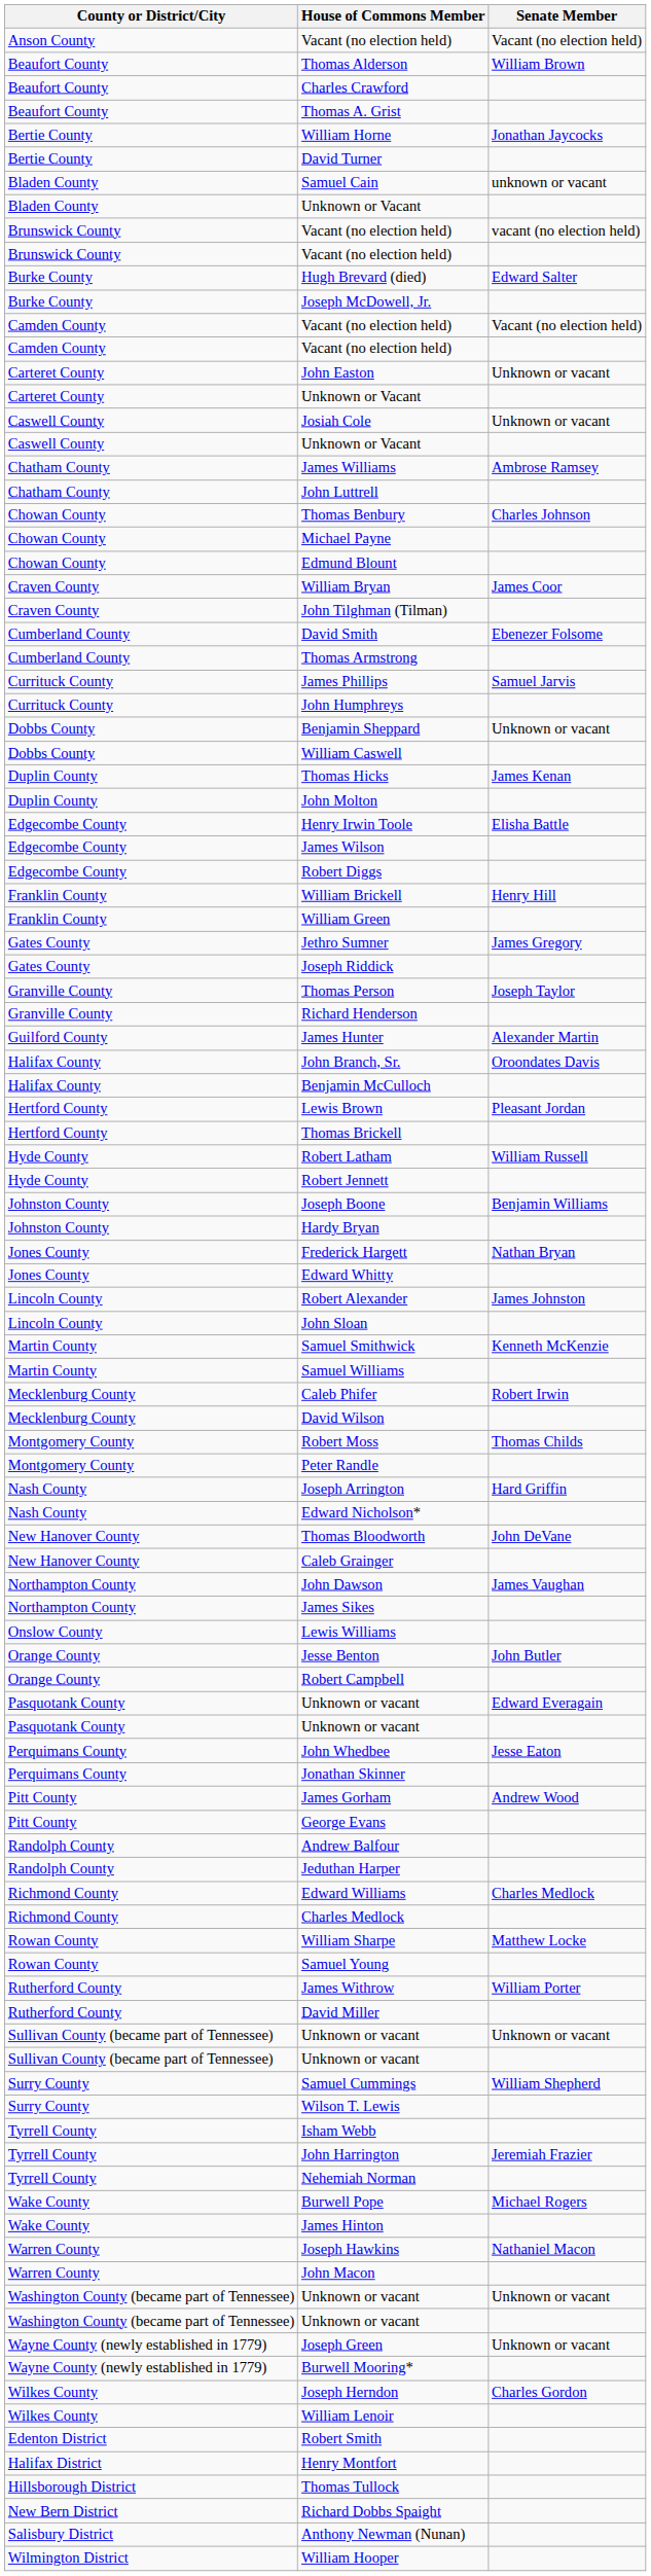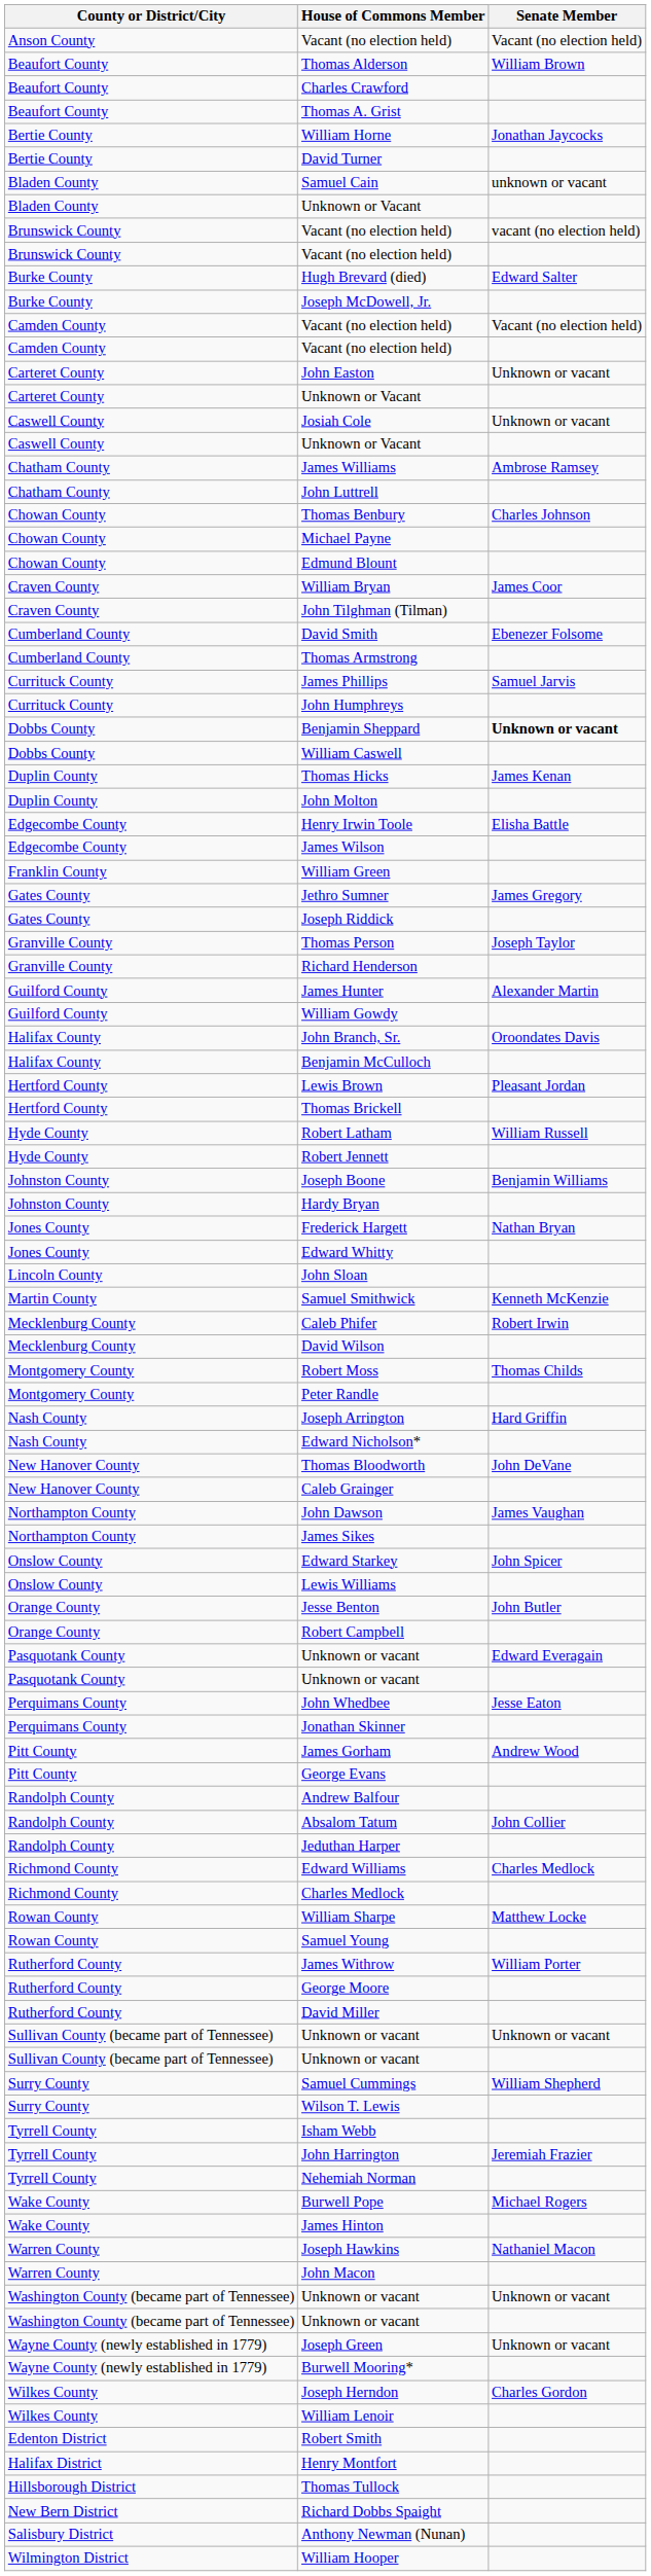 <table class="wikitable sortable">
 <tr>
 <th>County or District/City</th>
 <th>House of Commons Member</th>
 <th>Senate Member</th>
 </tr>
 <tr>
 <td><a href='#'>Anson County</a></td>
 <td>Vacant (no election held)</td>
 <td>Vacant (no election held)</td>
 </tr>
 <tr>
 <td><a href='#'>Beaufort County</a></td>
 <td data-sort-value="Alderson, Thomas"><a href='#'>Thomas Alderson</a></td>
 <td data-sort-value="Brown, William"><a href='#'>William Brown</a></td>
 </tr>
 <tr>
 <td><a href='#'>Beaufort County</a></td>
 <td data-sort-value="Crawford, Charles"><a href='#'>Charles Crawford</a></td>
 <td></td>
 </tr>
 <tr>
 <td><a href='#'>Beaufort County</a></td>
 <td data-sort-value="Grist, Thomas A."><a href='#'>Thomas A. Grist</a></td>
 <td></td>
 </tr>
 <tr>
 <td><a href='#'>Bertie County</a></td>
 <td data-sort-value="Horne, William"><a href='#'>William Horne</a></td>
 <td data-sort-value="Jaycocks, Jonathan"><a href='#'>Jonathan Jaycocks</a></td>
 </tr>
 <tr>
 <td><a href='#'>Bertie County</a></td>
 <td data-sort-value="Turner, David"><a href='#'>David Turner</a></td>
 <td></td>
 </tr>
 <tr>
 <td><a href='#'>Bladen County</a></td>
 <td data-sort-value="Cain, Samuel"><a href='#'>Samuel Cain</a></td>
 <td>unknown or vacant</td>
 </tr>
 <tr>
 <td><a href='#'>Bladen County</a></td>
 <td>Unknown or Vacant</td>
 <td></td>
 </tr>
 <tr>
 <td><a href='#'>Brunswick County</a></td>
 <td>Vacant (no election held)</td>
 <td>vacant (no election held)</td>
 </tr>
 <tr>
 <td><a href='#'>Brunswick County</a></td>
 <td>Vacant (no election held)</td>
 <td></td>
 </tr>
 <tr>
 <td><a href='#'>Burke County</a></td>
 <td data-sort-value="Brevard, Hugh"><a href='#'>Hugh Brevard</a> (died)</td>
 <td data-sort-value="Salter, Edward"><a href='#'>Edward Salter</a></td>
 </tr>
 <tr>
 <td><a href='#'>Burke County</a></td>
 <td data-sort-value="McDowell, Joseph, Jr."><a href='#'>Joseph McDowell, Jr.</a></td>
 <td></td>
 </tr>
 <tr>
 <td><a href='#'>Camden County</a></td>
 <td>Vacant (no election held)</td>
 <td>Vacant (no election held)</td>
 </tr>
 <tr>
 <td><a href='#'>Camden County</a></td>
 <td>Vacant (no election held)</td>
 <td></td>
 </tr>
 <tr>
 <td><a href='#'>Carteret County</a></td>
 <td data-sort-value="Easton, John"><a href='#'>John Easton</a></td>
 <td>Unknown or vacant</td>
 </tr>
 <tr>
 <td><a href='#'>Carteret County</a></td>
 <td>Unknown or Vacant</td>
 <td></td>
 </tr>
 <tr>
 <td><a href='#'>Caswell County</a></td>
 <td data-sort-value="Cole, Josiah"><a href='#'>Josiah Cole</a></td>
 <td>Unknown or vacant</td>
 </tr>
 <tr>
 <td><a href='#'>Caswell County</a></td>
 <td>Unknown or Vacant</td>
 <td></td>
 </tr>
 <tr>
 <td><a href='#'>Chatham County</a></td>
 <td data-sort-value="Williams, James"><a href='#'>James Williams</a></td>
 <td data-sort-value="Ramsey, Ambrose"><a href='#'>Ambrose Ramsey</a></td>
 </tr>
 <tr>
 <td><a href='#'>Chatham County</a></td>
 <td data-sort-value="Luttrell, John"><a href='#'>John Luttrell</a></td>
 <td></td>
 </tr>
 <tr>
 <td><a href='#'>Chowan County</a></td>
 <td data-sort-value="Benbury, Thomas"><a href='#'>Thomas Benbury</a></td>
 <td data-sort-value="Johnson, Charles"><a href='#'>Charles Johnson</a></td>
 </tr>
 <tr>
 <td><a href='#'>Chowan County</a></td>
 <td data-sort-value="Payne, Michael"><a href='#'>Michael Payne</a></td>
 </tr>
 <tr>
 <td><a href='#'>Chowan County</a></td>
 <td data-sort-value="Blount, Edmund"><a href='#'>Edmund Blount</a></td>
 <td></td>
 </tr>
 <tr>
 <td><a href='#'>Craven County</a></td>
 <td data-sort-value="Bryan, William"><a href='#'>William Bryan</a></td>
 <td data-sort-value="Coor, James"><a href='#'>James Coor</a></td>
 </tr>
 <tr>
 <td><a href='#'>Craven County</a></td>
 <td data-sort-value="Tilghman, John"><a href='#'>John Tilghman</a> (Tilman)</td>
 <td></td>
 </tr>
 <tr>
 <td><a href='#'>Cumberland County</a></td>
 <td data-sort-value="Smith, David"><a href='#'>David Smith</a></td>
 <td data-sort-value="Folsome, Ebenezer"><a href='#'>Ebenezer Folsome</a></td>
 </tr>
 <tr>
 <td><a href='#'>Cumberland County</a></td>
 <td data-sort-value="Armstrong, Thomas"><a href='#'>Thomas Armstrong</a></td>
 <td></td>
 </tr>
 <tr>
 <td><a href='#'>Currituck County</a></td>
 <td data-sort-value="Phillips, James"><a href='#'>James Phillips</a></td>
 <td data-sort-value="Jarvis, Samuel"><a href='#'>Samuel Jarvis</a></td>
 </tr>
 <tr>
 <td><a href='#'>Currituck County</a></td>
 <td data-sort-value="Humphreys, John"><a href='#'>John Humphreys</a></td>
 <td></td>
 </tr>
 <tr>
 <td><a href='#'>Dobbs County</a></td>
 <td data-sort-value="Sheppard, Benjamin"><a href='#'>Benjamin Sheppard</a></td>
-<td>Unknown or vacant</td>
+<td><strong>Unknown or vacant</strong></td>
 </tr>
 <tr>
 <td><a href='#'>Dobbs County</a></td>
 <td data-sort-value="Caswell, William"><a href='#'>William Caswell</a></td>
 <td></td>
 </tr>
 <tr>
 <td><a href='#'>Duplin County</a></td>
 <td data-sort-value="Hicks, Thomas"><a href='#'>Thomas Hicks</a></td>
 <td data-sort-value="Kenan, James"><a href='#'>James Kenan</a></td>
 </tr>
 <tr>
 <td><a href='#'>Duplin County</a></td>
 <td data-sort-value="Molton, John"><a href='#'>John Molton</a></td>
 <td></td>
 </tr>
 <tr>
 <td><a href='#'>Edgecombe County</a></td>
 <td data-sort-value="Toole, Henry Irwin"><a href='#'>Henry Irwin Toole</a></td>
 <td data-sort-value="Battle, Elisha"><a href='#'>Elisha Battle</a></td>
 </tr>
 <tr>
 <td><a href='#'>Edgecombe County</a></td>
 <td data-sort-value="Wilson, James"><a href='#'>James Wilson</a></td>
 <td></td>
-</tr>
-<tr>
-<td><a href='#'>Edgecombe County</a></td>
-<td data-sort-value="Diggs, Robert"><a href='#'>Robert Diggs</a></td>
-<td></td>
-</tr>
-<tr>
-<td><a href='#'>Franklin County</a></td>
-<td data-sort-value="Brickell, William"><a href='#'>William Brickell</a></td>
-<td data-sort-value="Hill, Henry"><a href='#'>Henry Hill</a></td>
 </tr>
 <tr>
 <td><a href='#'>Franklin County</a></td>
 <td data-sort-value="Green, William"><a href='#'>William Green</a></td>
 <td></td>
 </tr>
 <tr>
 <td><a href='#'>Gates County</a></td>
 <td data-sort-value="Sumner, Jethro"><a href='#'>Jethro Sumner</a></td>
 <td data-sort-value="Gregory, James"><a href='#'>James Gregory</a></td>
 </tr>
 <tr>
 <td><a href='#'>Gates County</a></td>
 <td data-sort-value="Riddick, Joseph"><a href='#'>Joseph Riddick</a></td>
 <td></td>
 </tr>
 <tr>
 <td><a href='#'>Granville County</a></td>
 <td data-sort-value="Person, Thomas"><a href='#'>Thomas Person</a></td>
 <td data-sort-value="Taylor, Joseph"><a href='#'>Joseph Taylor</a></td>
 </tr>
 <tr>
 <td><a href='#'>Granville County</a></td>
 <td data-sort-value="Henderson, Richard"><a href='#'>Richard Henderson</a></td>
 <td></td>
 </tr>
 <tr>
 <td><a href='#'>Guilford County</a></td>
 <td data-sort-value="Hunter, James"><a href='#'>James Hunter</a></td>
 <td data-sort-value="Martin, Alexander"><a href='#'>Alexander Martin</a></td>
+</tr>
+<tr>
+<td><a href='#'>Guilford County</a></td>
+<td data-sort-value="Gowdy, William"><a href='#'>William Gowdy</a></td>
+<td></td>
 </tr>
 <tr>
 <td><a href='#'>Halifax County</a></td>
 <td data-sort-value="Branch, John, Sr."><a href='#'>John Branch, Sr.</a></td>
 <td data-sort-value="Davis, Oroondates"><a href='#'>Oroondates Davis</a></td>
 </tr>
 <tr>
 <td><a href='#'>Halifax County</a></td>
 <td data-sort-value="McCulloch, Benjamin"><a href='#'>Benjamin McCulloch</a></td>
 <td></td>
 </tr>
 <tr>
 <td><a href='#'>Hertford County</a></td>
 <td data-sort-value="Brown, Lewis"><a href='#'>Lewis Brown</a></td>
 <td data-sort-value="Jordan, Pleasant"><a href='#'>Pleasant Jordan</a></td>
 </tr>
 <tr>
 <td><a href='#'>Hertford County</a></td>
 <td data-sort-value="Brickell, Thomas"><a href='#'>Thomas Brickell</a></td>
 <td></td>
 </tr>
 <tr>
 <td><a href='#'>Hyde County</a></td>
 <td data-sort-value="Latham, Robert"><a href='#'>Robert Latham</a></td>
 <td data-sort-value="Russell, William"><a href='#'>William Russell</a></td>
 </tr>
 <tr>
 <td><a href='#'>Hyde County</a></td>
 <td data-sort-value="Jennett, Robert"><a href='#'>Robert Jennett</a></td>
 <td></td>
 </tr>
 <tr>
 <td><a href='#'>Johnston County</a></td>
 <td data-sort-value="Boone, Joseph"><a href='#'>Joseph Boone</a></td>
 <td data-sort-value="Williams, Benjamin"><a href='#'>Benjamin Williams</a></td>
 </tr>
 <tr>
 <td><a href='#'>Johnston County</a></td>
 <td data-sort-value="Bryan, Hardy"><a href='#'>Hardy Bryan</a></td>
 <td></td>
 </tr>
 <tr>
 <td><a href='#'>Jones County</a></td>
 <td data-sort-value="Hargett, Frederick"><a href='#'>Frederick Hargett</a></td>
 <td data-sort-value="Bryan, Nathan"><a href='#'>Nathan Bryan</a></td>
 </tr>
 <tr>
 <td><a href='#'>Jones County</a></td>
 <td data-sort-value="Whitty, Edward"><a href='#'>Edward Whitty</a></td>
 <td></td>
 </tr>
 <tr>
 <td><a href='#'>Lincoln County</a></td>
-<td data-sort-value="Alexander, Robert"><a href='#'>Robert Alexander</a></td>
-<td data-sort-value="Johnston, James"><a href='#'>James Johnston</a></td>
-</tr>
-<tr>
-<td><a href='#'>Lincoln County</a></td>
 <td data-sort-value="Sloan, John"><a href='#'>John Sloan</a></td>
 <td></td>
 </tr>
 <tr>
 <td><a href='#'>Martin County</a></td>
 <td data-sort-value="Smithwick, Samuel"><a href='#'>Samuel Smithwick</a></td>
 <td data-sort-value="McKenzie, Kenneth"><a href='#'>Kenneth McKenzie</a></td>
-</tr>
-<tr>
-<td><a href='#'>Martin County</a></td>
-<td data-sort-value="Williams, Samuel"><a href='#'>Samuel Williams</a></td>
-<td></td>
 </tr>
 <tr>
 <td><a href='#'>Mecklenburg County</a></td>
 <td data-sort-value="Phifer, Caleb"><a href='#'>Caleb Phifer</a></td>
 <td data-sort-value="Irwin, Robert"><a href='#'>Robert Irwin</a></td>
 </tr>
 <tr>
 <td><a href='#'>Mecklenburg County</a></td>
 <td data-sort-value="Wilson, David"><a href='#'>David Wilson</a></td>
 <td></td>
 </tr>
 <tr>
 <td><a href='#'>Montgomery County</a></td>
 <td data-sort-value="Moss, Robert"><a href='#'>Robert Moss</a></td>
 <td data-sort-value="Childs, Thomas"><a href='#'>Thomas Childs</a></td>
 </tr>
 <tr>
 <td><a href='#'>Montgomery County</a></td>
 <td data-sort-value="Randle, Peter"><a href='#'>Peter Randle</a></td>
 <td></td>
 </tr>
 <tr>
 <td><a href='#'>Nash County</a></td>
 <td data-sort-value="Arrington, Joseph"><a href='#'>Joseph Arrington</a></td>
 <td data-sort-value="Griffin, Hard"><a href='#'>Hard Griffin</a></td>
 </tr>
 <tr>
 <td><a href='#'>Nash County</a></td>
 <td data-sort-value="Nicholson, Edward"><a href='#'>Edward Nicholson</a>*</td>
 <td></td>
 </tr>
 <tr>
 <td><a href='#'>New Hanover County</a></td>
 <td data-sort-value="Bloodworth, Thomas"><a href='#'>Thomas Bloodworth</a></td>
 <td data-sort-value="Davane, John"><a href='#'>John DeVane</a></td>
 </tr>
 <tr>
 <td><a href='#'>New Hanover County</a></td>
 <td data-sort-value="Grainger, Caleb"><a href='#'>Caleb Grainger</a></td>
 <td></td>
 </tr>
 <tr>
 <td><a href='#'>Northampton County</a></td>
 <td data-sort-value="Dawson, John"><a href='#'>John Dawson</a></td>
 <td data-sort-value="Vaughan, James"><a href='#'>James Vaughan</a></td>
 </tr>
 <tr>
 <td><a href='#'>Northampton County</a></td>
 <td data-sort-value="Sikes, James"><a href='#'>James Sikes</a></td>
 <td></td>
 </tr>
 <tr>
 <td><a href='#'>Onslow County</a></td>
+<td data-sort-value="Starkey, Edward"><a href='#'>Edward Starkey</a></td>
+<td data-sort-value="Spicer, John"><a href='#'>John Spicer</a></td>
+</tr>
+<tr>
+<td><a href='#'>Onslow County</a></td>
 <td data-sort-value="Williams, Lewis"><a href='#'>Lewis Williams</a></td>
 <td></td>
 </tr>
 <tr>
 <td><a href='#'>Orange County</a></td>
 <td data-sort-value="Benton, Jesse"><a href='#'>Jesse Benton</a></td>
 <td data-sort-value="Butler, John"><a href='#'>John Butler</a></td>
 </tr>
 <tr>
 <td><a href='#'>Orange County</a></td>
 <td data-sort-value="Campbell, Robert"><a href='#'>Robert Campbell</a></td>
 <td></td>
 </tr>
 <tr>
 <td><a href='#'>Pasquotank County</a></td>
 <td>Unknown or vacant</td>
 <td data-sort-value="Everagain, Edward"><a href='#'>Edward Everagain</a></td>
 </tr>
 <tr>
 <td><a href='#'>Pasquotank County</a></td>
 <td>Unknown or vacant</td>
 <td></td>
 </tr>
 <tr>
 <td><a href='#'>Perquimans County</a></td>
 <td data-sort-value="Whedbee, John"><a href='#'>John Whedbee</a></td>
 <td data-sort-value="Eaton, Jesse"><a href='#'>Jesse Eaton</a></td>
 </tr>
 <tr>
 <td><a href='#'>Perquimans County</a></td>
 <td data-sort-value="Skinner, Jonathan"><a href='#'>Jonathan Skinner</a></td>
 <td></td>
 </tr>
 <tr>
 <td><a href='#'>Pitt County</a></td>
 <td data-sort-value="Gorham, James"><a href='#'>James Gorham</a></td>
 <td data-sort-value="Wood, Andrew"><a href='#'>Andrew Wood</a></td>
 </tr>
 <tr>
 <td><a href='#'>Pitt County</a></td>
 <td data-sort-value="Evans, George"><a href='#'>George Evans</a></td>
 <td></td>
 </tr>
 <tr>
 <td><a href='#'>Randolph County</a></td>
 <td data-sort-value="Balfour, Andrew"><a href='#'>Andrew Balfour</a></td>
 <td></td>
 </tr>
 <tr>
 <td><a href='#'>Randolph County</a></td>
+<td data-sort-value="Tatum, Absalom"><a href='#'>Absalom Tatum</a></td>
+<td data-sort-value="Collier, John"><a href='#'>John Collier</a></td>
+</tr>
+<tr>
+<td><a href='#'>Randolph County</a></td>
 <td data-sort-value="Harper, Jeduthan"><a href='#'>Jeduthan Harper</a></td>
 <td></td>
 </tr>
 <tr>
 <td><a href='#'>Richmond County</a></td>
 <td data-sort-value="Williams, Edward"><a href='#'>Edward Williams</a></td>
 <td data-sort-value="Medlock, Charles"><a href='#'>Charles Medlock</a></td>
 </tr>
 <tr>
 <td><a href='#'>Richmond County</a></td>
 <td data-sort-value="Medlock, Charles"><a href='#'>Charles Medlock</a></td>
 <td></td>
 </tr>
 <tr>
 <td><a href='#'>Rowan County</a></td>
 <td data-sort-value="Sharpe, William"><a href='#'>William Sharpe</a></td>
 <td data-sort-value="Locke, Matthew"><a href='#'>Matthew Locke</a></td>
 </tr>
 <tr>
 <td><a href='#'>Rowan County</a></td>
 <td data-sort-value="Young, Samuel"><a href='#'>Samuel Young</a></td>
 <td></td>
 </tr>
 <tr>
 <td><a href='#'>Rutherford County</a></td>
 <td data-sort-value="Withrow, James"><a href='#'>James Withrow</a></td>
 <td data-sort-value="Porter, William"><a href='#'>William Porter</a></td>
+</tr>
+<tr>
+<td><a href='#'>Rutherford County</a></td>
+<td data-sort-value="Moore, George"><a href='#'>George Moore</a></td>
+<td></td>
 </tr>
 <tr>
 <td><a href='#'>Rutherford County</a></td>
 <td data-sort-value="Miller, David"><a href='#'>David Miller</a></td>
 <td></td>
 </tr>
 <tr>
 <td><a href='#'>Sullivan County</a> (became part of Tennessee)</td>
 <td>Unknown or vacant</td>
 <td>Unknown or vacant</td>
 </tr>
 <tr>
 <td><a href='#'>Sullivan County</a> (became part of Tennessee)</td>
 <td>Unknown or vacant</td>
 <td></td>
 </tr>
 <tr>
 <td><a href='#'>Surry County</a></td>
 <td data-sort-value="Cummings, Samuel"><a href='#'>Samuel Cummings</a></td>
 <td data-sort-value="Shepherd, William"><a href='#'>William Shepherd</a></td>
 </tr>
 <tr>
 <td><a href='#'>Surry County</a></td>
 <td data-sort-value="Lewis, Wilson T."><a href='#'>Wilson T. Lewis</a></td>
 <td></td>
 </tr>
 <tr>
 <td><a href='#'>Tyrrell County</a></td>
 <td data-sort-value="Webb, Isham"><a href='#'>Isham Webb</a></td>
 <td></td>
 </tr>
 <tr>
 <td><a href='#'>Tyrrell County</a></td>
 <td data-sort-value="Harrington, John"><a href='#'>John Harrington</a></td>
 <td data-sort-value="Frazier, Jeremiah"><a href='#'>Jeremiah Frazier</a></td>
 </tr>
 <tr>
 <td><a href='#'>Tyrrell County</a></td>
 <td data-sort-value="Norman, Nehemiah"><a href='#'>Nehemiah Norman</a></td>
 <td></td>
 </tr>
 <tr>
 <td><a href='#'>Wake County</a></td>
 <td data-sort-value="Pope, Burwell"><a href='#'>Burwell Pope</a></td>
 <td data-sort-value="Rogers, Michael"><a href='#'>Michael Rogers</a></td>
 </tr>
 <tr>
 <td><a href='#'>Wake County</a></td>
 <td data-sort-value="Hinton, James"><a href='#'>James Hinton</a></td>
 <td></td>
 </tr>
 <tr>
 <td><a href='#'>Warren County</a></td>
 <td data-sort-value="Hawkins, Joseph"><a href='#'>Joseph Hawkins</a></td>
 <td data-sort-value="Macon, Nathaniel"><a href='#'>Nathaniel Macon</a></td>
 </tr>
 <tr>
 <td><a href='#'>Warren County</a></td>
 <td data-sort-value="Macon, John"><a href='#'>John Macon</a></td>
 <td></td>
 </tr>
 <tr>
 <td><a href='#'>Washington County</a> (became part of Tennessee)</td>
 <td>Unknown or vacant</td>
 <td>Unknown or vacant</td>
 </tr>
 <tr>
 <td><a href='#'>Washington County</a> (became part of Tennessee)</td>
 <td>Unknown or vacant</td>
 <td></td>
 </tr>
 <tr>
 <td><a href='#'>Wayne County</a> (newly established in 1779)</td>
 <td data-sort-value="Green, Joseph"><a href='#'>Joseph Green</a></td>
 <td>Unknown or vacant</td>
 </tr>
 <tr>
 <td><a href='#'>Wayne County</a> (newly established in 1779)</td>
 <td data-sort-value="Mooring, Burwell"><a href='#'>Burwell Mooring</a>*</td>
 <td></td>
 </tr>
 <tr>
 <td><a href='#'>Wilkes County</a></td>
 <td data-sort-value="Herndon, Joseph"><a href='#'>Joseph Herndon</a></td>
 <td data-sort-value="Gordon, Charles"><a href='#'>Charles Gordon</a></td>
 </tr>
 <tr>
 <td><a href='#'>Wilkes County</a></td>
 <td data-sort-value="Lenoir, William"><a href='#'>William Lenoir</a></td>
 <td></td>
 </tr>
 <tr>
 <td><a href='#'>Edenton District</a></td>
 <td data-sort-value="Smith, Robert"><a href='#'>Robert Smith</a></td>
 <td></td>
 </tr>
 <tr>
 <td><a href='#'>Halifax District</a></td>
 <td data-sort-value="Montfort, Henry"><a href='#'>Henry Montfort</a></td>
 <td></td>
 </tr>
 <tr>
 <td><a href='#'>Hillsborough District</a></td>
 <td data-sort-value="Tullock, Thomas"><a href='#'>Thomas Tullock</a></td>
 <td></td>
 </tr>
 <tr>
 <td><a href='#'>New Bern District</a></td>
 <td data-sort-value="Spaight, Richard Dobbs"><a href='#'>Richard Dobbs Spaight</a></td>
 <td></td>
 </tr>
 <tr>
 <td><a href='#'>Salisbury District</a></td>
 <td data-sort-value="Newman, Anthony"><a href='#'>Anthony Newman</a> (Nunan)</td>
 <td></td>
 </tr>
 <tr>
 <td><a href='#'>Wilmington District</a></td>
 <td data-sort-value="Hooper, William"><a href='#'>William Hooper</a></td>
 <td></td>
 </tr>
 </table>
